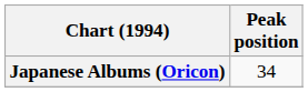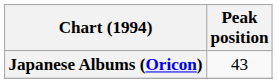 <table class="wikitable sortable plainrowheaders">
 <tr>
 <th>Chart (1994)</th>
 <th>Peak<br>position</th>
 </tr>
 <tr>
 <th scope="row">Japanese Albums (<a href='#'>Oricon</a>)</th>
-<td align="center">34</td>
+<td align="center">43</td>
 </tr>
 <tr>
 </tr>
 <tr>
 </tr>
 <tr>
 </tr>
 </table>
